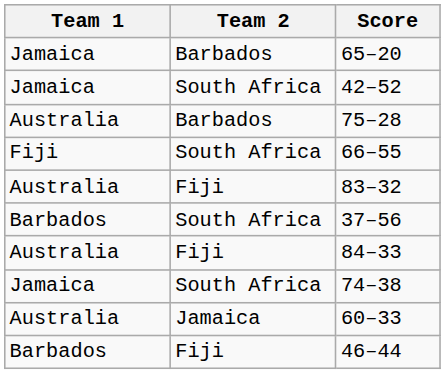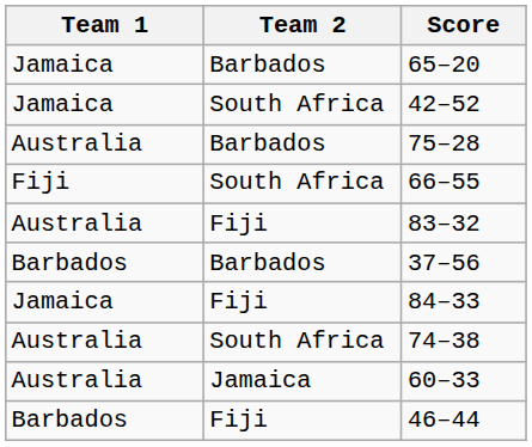 <table class="wikitable" style="font-size: 100%">
 <tr>
 <th width=100>Team 1</th>
 <th width=100>Team 2</th>
 <th width=60>Score</th>
 </tr>
 <tr>
 <td>Jamaica</td>
 <td>Barbados</td>
 <td>65–20</td>
 </tr>
 <tr>
 <td>Jamaica</td>
 <td>South Africa</td>
 <td>42–52</td>
 </tr>
 <tr>
 <td>Australia</td>
 <td>Barbados</td>
 <td>75–28</td>
 </tr>
 <tr>
 <td>Fiji</td>
 <td>South Africa</td>
 <td>66–55</td>
 </tr>
 <tr>
 <td>Australia</td>
 <td>Fiji</td>
 <td>83–32</td>
 </tr>
 <tr>
 <td>Barbados</td>
-<td>South Africa</td>
+<td>Barbados</td>
 <td>37–56</td>
 </tr>
 <tr>
-<td>Australia</td>
+<td>Jamaica</td>
 <td>Fiji</td>
 <td>84–33</td>
 </tr>
 <tr>
-<td>Jamaica</td>
+<td>Australia</td>
 <td>South Africa</td>
 <td>74–38</td>
 </tr>
 <tr>
 <td>Australia</td>
 <td>Jamaica</td>
 <td>60–33</td>
 </tr>
 <tr>
 <td>Barbados</td>
 <td>Fiji</td>
 <td>46–44</td>
 </tr>
 </table>
